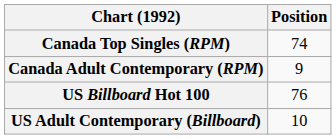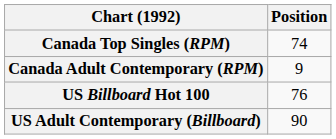 <table class="wikitable sortable plainrowheaders" style="text-align:center">
 <tr>
 <th>Chart (1992)</th>
 <th>Position</th>
 </tr>
 <tr>
 <th scope="row">Canada Top Singles (<em>RPM</em>)</th>
 <td>74</td>
 </tr>
 <tr>
 <th scope="row">Canada Adult Contemporary (<em>RPM</em>)</th>
 <td>9</td>
 </tr>
 <tr>
 <th scope="row">US <em>Billboard</em> Hot 100</th>
 <td>76</td>
 </tr>
 <tr>
 <th scope="row">US Adult Contemporary (<em>Billboard</em>)</th>
-<td>10</td>
+<td>90</td>
 </tr>
 </table>
